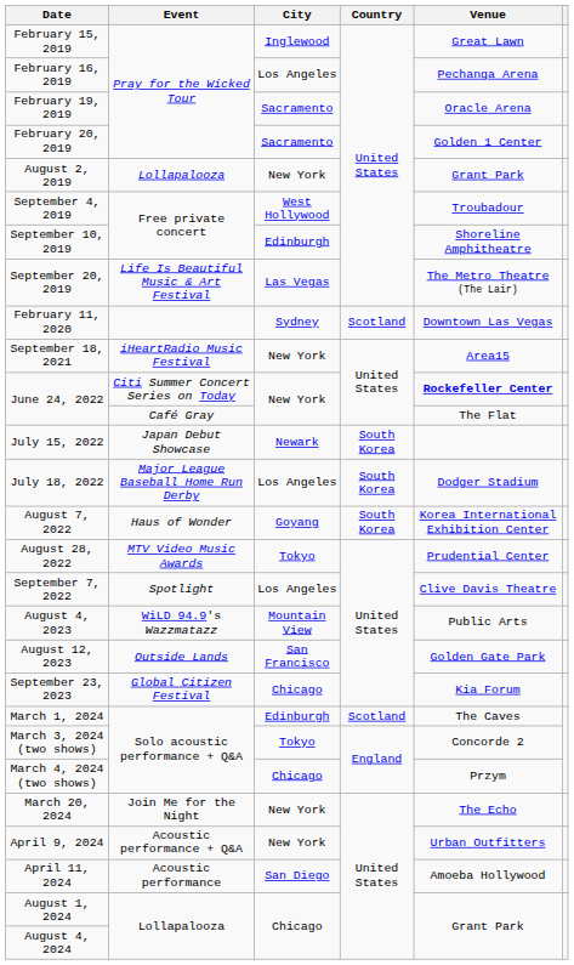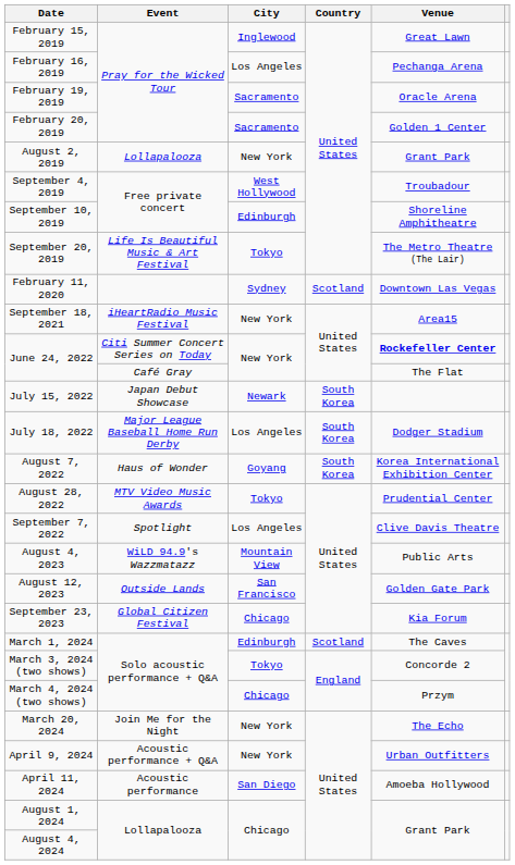 <table class="wikitable" style="text-align:center;">
 <tr>
 <th>Date</th>
 <th>Event</th>
 <th>City</th>
 <th>Country</th>
 <th>Venue</th>
 <th></th>
 </tr>
 <tr>
 <td>February 15, 2019</td>
 <td rowspan="4"><em><a href='#'>Pray for the Wicked Tour</a></em></td>
 <td><a href='#'>Inglewood</a></td>
 <td rowspan="8"><a href='#'>United States</a></td>
 <td><a href='#'>Great Lawn</a></td>
 <td></td>
 </tr>
 <tr>
 <td>February 16, 2019</td>
 <td>Los Angeles</td>
 <td><a href='#'>Pechanga Arena</a></td>
 <td></td>
 </tr>
 <tr>
 <td>February 19, 2019</td>
 <td><a href='#'>Sacramento</a></td>
 <td><a href='#'>Oracle Arena</a></td>
 <td></td>
 </tr>
 <tr>
 <td>February 20, 2019</td>
 <td><a href='#'>Sacramento</a></td>
 <td><a href='#'>Golden 1 Center</a></td>
 <td></td>
 </tr>
 <tr>
 <td>August 2, 2019</td>
 <td><em><a href='#'>Lollapalooza</a></em></td>
 <td>New York</td>
 <td><a href='#'>Grant Park</a></td>
 <td></td>
 </tr>
 <tr>
 <td>September 4, 2019</td>
 <td rowspan="2">Free private concert</td>
 <td><a href='#'>West Hollywood</a></td>
 <td><a href='#'>Troubadour</a></td>
 <td></td>
 </tr>
 <tr>
 <td>September 10, 2019</td>
 <td><a href='#'>Edinburgh</a></td>
 <td><a href='#'>Shoreline Amphitheatre</a></td>
 <td></td>
 </tr>
 <tr>
 <td>September 20, 2019</td>
 <td><em><a href='#'>Life Is Beautiful Music & Art Festival</a></em></td>
-<td><a href='#'>Las Vegas</a></td>
+<td><a href='#'>Tokyo</a></td>
 <td><a href='#'>The Metro Theatre</a> <small>(The Lair)</small></td>
 <td></td>
 </tr>
 <tr>
 <td>February 11, 2020</td>
 <td></td>
 <td><a href='#'>Sydney</a></td>
 <td><a href='#'>Scotland</a></td>
 <td><a href='#'>Downtown Las Vegas</a></td>
 <td></td>
 </tr>
 <tr>
 <td>September 18, 2021</td>
 <td><em><a href='#'>iHeartRadio Music Festival</a></em></td>
 <td>New York</td>
 <td rowspan="3">United States</td>
 <td><a href='#'>Area15</a></td>
 <td></td>
 </tr>
 <tr>
 <td rowspan="2">June 24, 2022</td>
 <td><em><a href='#'>Citi</a> Summer Concert Series on <a href='#'>Today</a></em></td>
 <td rowspan="2">New York</td>
 <td><strong><a href='#'>Rockefeller Center</a></strong></td>
 <td></td>
 </tr>
 <tr>
 <td><em>Café Gray</em></td>
 <td>The Flat</td>
 <td></td>
 </tr>
 <tr>
 <td>July 15, 2022</td>
 <td><em>Japan Debut Showcase</em></td>
 <td><a href='#'>Newark</a></td>
 <td><a href='#'>South Korea</a></td>
 <td></td>
 <td></td>
 </tr>
 <tr>
 <td>July 18, 2022</td>
 <td><em><a href='#'>Major League Baseball Home Run Derby</a></em></td>
 <td>Los Angeles</td>
 <td><a href='#'>South Korea</a></td>
 <td><a href='#'>Dodger Stadium</a></td>
 <td></td>
 </tr>
 <tr>
 <td>August 7, 2022</td>
 <td><em>Haus of Wonder</em></td>
 <td><a href='#'>Goyang</a></td>
 <td><a href='#'>South Korea</a></td>
 <td><a href='#'>Korea International Exhibition Center</a></td>
 <td></td>
 </tr>
 <tr>
 <td>August 28, 2022</td>
 <td><a href='#'><em>MTV Video Music Awards</em></a></td>
 <td><a href='#'>Tokyo</a></td>
 <td rowspan="5">United States</td>
 <td><a href='#'>Prudential Center</a></td>
 <td></td>
 </tr>
 <tr>
 <td>September 7, 2022</td>
 <td><em>Spotlight</em></td>
 <td>Los Angeles</td>
 <td><a href='#'>Clive Davis Theatre</a></td>
 <td></td>
 </tr>
 <tr>
 <td>August 4, 2023</td>
 <td><a href='#'>WiLD 94.9</a>'s <em>Wazzmatazz</em></td>
 <td><a href='#'>Mountain View</a></td>
 <td>Public Arts</td>
 <td></td>
 </tr>
 <tr>
 <td>August 12, 2023</td>
 <td><a href='#'><em>Outside Lands</em></a></td>
 <td><a href='#'>San Francisco</a></td>
 <td><a href='#'>Golden Gate Park</a></td>
 <td></td>
 </tr>
 <tr>
 <td>September 23, 2023</td>
 <td><em><a href='#'>Global Citizen Festival</a></em></td>
 <td><a href='#'>Chicago</a></td>
 <td><a href='#'>Kia Forum</a></td>
 <td></td>
 </tr>
 <tr>
 <td>March 1, 2024</td>
 <td rowspan="3">Solo acoustic performance + Q&A</td>
 <td><a href='#'>Edinburgh</a></td>
 <td><a href='#'>Scotland</a></td>
 <td>The Caves</td>
 <td rowspan="3"></td>
 </tr>
 <tr>
 <td>March 3, 2024 (two shows)</td>
 <td><a href='#'>Tokyo</a></td>
 <td rowspan="2"><a href='#'>England</a></td>
 <td>Concorde 2</td>
 </tr>
 <tr>
 <td>March 4, 2024 (two shows)</td>
 <td><a href='#'>Chicago</a></td>
 <td>Przym</td>
 </tr>
 <tr>
 <td>March 20, 2024</td>
 <td>Join Me for the Night</td>
 <td>New York</td>
 <td rowspan="5">United States</td>
 <td><a href='#'>The Echo</a></td>
 <td></td>
 </tr>
 <tr>
 <td>April 9, 2024</td>
 <td>Acoustic performance + Q&A</td>
 <td>New York</td>
 <td><a href='#'>Urban Outfitters</a></td>
 <td></td>
 </tr>
 <tr>
 <td>April 11, 2024</td>
 <td>Acoustic performance</td>
 <td><a href='#'>San Diego</a></td>
 <td>Amoeba Hollywood</td>
 <td></td>
 </tr>
 <tr>
 <td>August 1, 2024</td>
 <td rowspan="2">Lollapalooza</td>
 <td rowspan="2">Chicago</td>
 <td rowspan="2">Grant Park</td>
 <td rowspan="2"></td>
 </tr>
 <tr>
 <td>August 4, 2024</td>
 </tr>
 </table>
